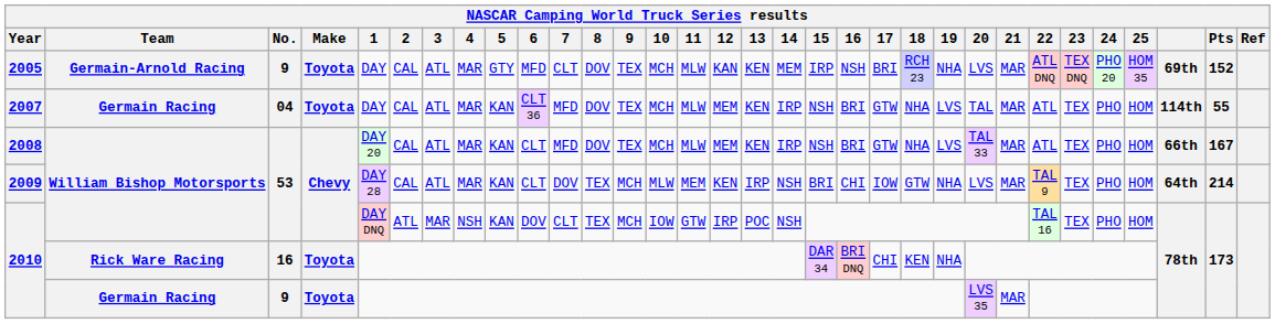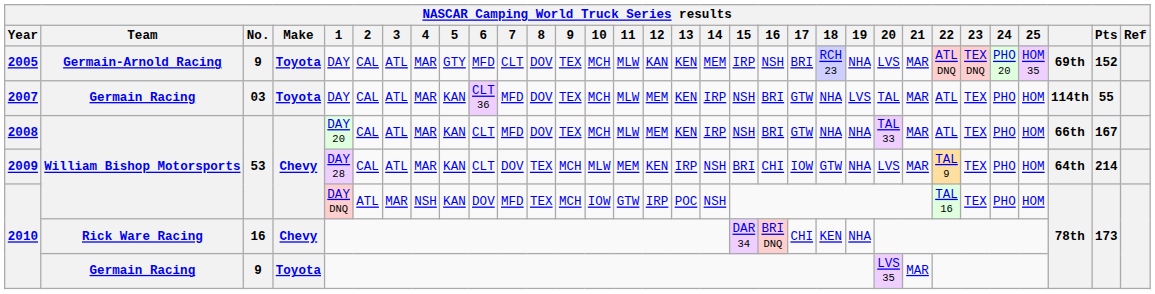 <table class="wikitable" style="text-align:center; font-size:75%">
 <tr>
 <th colspan=45><a href='#'>NASCAR Camping World Truck Series</a> results</th>
 </tr>
 <tr>
 <th>Year</th>
 <th>Team</th>
 <th>No.</th>
 <th>Make</th>
 <th>1</th>
 <th>2</th>
 <th>3</th>
 <th>4</th>
 <th>5</th>
 <th>6</th>
 <th>7</th>
 <th>8</th>
 <th>9</th>
 <th>10</th>
 <th>11</th>
 <th>12</th>
 <th>13</th>
 <th>14</th>
 <th>15</th>
 <th>16</th>
 <th>17</th>
 <th>18</th>
 <th>19</th>
 <th>20</th>
 <th>21</th>
 <th>22</th>
 <th>23</th>
 <th>24</th>
 <th>25</th>
 <th></th>
 <th>Pts</th>
 <th>Ref</th>
 </tr>
 <tr>
 <th><a href='#'>2005</a></th>
 <th><a href='#'>Germain-Arnold Racing</a></th>
 <th>9</th>
 <th><a href='#'>Toyota</a></th>
 <td><a href='#'>DAY</a></td>
 <td><a href='#'>CAL</a></td>
 <td><a href='#'>ATL</a></td>
 <td><a href='#'>MAR</a></td>
 <td><a href='#'>GTY</a></td>
 <td><a href='#'>MFD</a></td>
 <td><a href='#'>CLT</a></td>
 <td><a href='#'>DOV</a></td>
 <td><a href='#'>TEX</a></td>
 <td><a href='#'>MCH</a></td>
 <td><a href='#'>MLW</a></td>
 <td><a href='#'>KAN</a></td>
 <td><a href='#'>KEN</a></td>
 <td><a href='#'>MEM</a></td>
 <td><a href='#'>IRP</a></td>
 <td><a href='#'>NSH</a></td>
 <td><a href='#'>BRI</a></td>
 <td style="background:#CFCFFF;"><a href='#'>RCH</a><br><small>23</small></td>
 <td><a href='#'>NHA</a></td>
 <td><a href='#'>LVS</a></td>
 <td><a href='#'>MAR</a></td>
 <td style="background:#FFCFCF;"><a href='#'>ATL</a><br><small>DNQ</small></td>
 <td style="background:#FFCFCF;"><a href='#'>TEX</a><br><small>DNQ</small></td>
 <td style="background:#DFFFDF;"><a href='#'>PHO</a><br><small>20</small></td>
 <td style="background:#EFCFFF;"><a href='#'>HOM</a><br><small>35</small></td>
 <th>69th</th>
 <th>152</th>
 <th></th>
 </tr>
 <tr>
 <th><a href='#'>2007</a></th>
 <th><a href='#'>Germain Racing</a></th>
-<th>04</th>
+<th>03</th>
 <th><a href='#'>Toyota</a></th>
 <td><a href='#'>DAY</a></td>
 <td><a href='#'>CAL</a></td>
 <td><a href='#'>ATL</a></td>
 <td><a href='#'>MAR</a></td>
 <td><a href='#'>KAN</a></td>
 <td style="background:#EFCFFF;"><a href='#'>CLT</a><br><small>36</small></td>
 <td><a href='#'>MFD</a></td>
 <td><a href='#'>DOV</a></td>
 <td><a href='#'>TEX</a></td>
 <td><a href='#'>MCH</a></td>
 <td><a href='#'>MLW</a></td>
 <td><a href='#'>MEM</a></td>
 <td><a href='#'>KEN</a></td>
 <td><a href='#'>IRP</a></td>
 <td><a href='#'>NSH</a></td>
 <td><a href='#'>BRI</a></td>
 <td><a href='#'>GTW</a></td>
 <td><a href='#'>NHA</a></td>
 <td><a href='#'>LVS</a></td>
 <td><a href='#'>TAL</a></td>
 <td><a href='#'>MAR</a></td>
 <td><a href='#'>ATL</a></td>
 <td><a href='#'>TEX</a></td>
 <td><a href='#'>PHO</a></td>
 <td><a href='#'>HOM</a></td>
 <th>114th</th>
 <th>55</th>
 <th></th>
 </tr>
 <tr>
 <th><a href='#'>2008</a></th>
 <th rowspan=3><a href='#'>William Bishop Motorsports</a></th>
 <th rowspan=3>53</th>
 <th rowspan=3><a href='#'>Chevy</a></th>
 <td style="background:#DFFFDF;"><a href='#'>DAY</a><br><small>20</small></td>
 <td><a href='#'>CAL</a></td>
 <td><a href='#'>ATL</a></td>
 <td><a href='#'>MAR</a></td>
 <td><a href='#'>KAN</a></td>
 <td><a href='#'>CLT</a></td>
 <td><a href='#'>MFD</a></td>
 <td><a href='#'>DOV</a></td>
 <td><a href='#'>TEX</a></td>
 <td><a href='#'>MCH</a></td>
 <td><a href='#'>MLW</a></td>
 <td><a href='#'>MEM</a></td>
 <td><a href='#'>KEN</a></td>
 <td><a href='#'>IRP</a></td>
 <td><a href='#'>NSH</a></td>
 <td><a href='#'>BRI</a></td>
 <td><a href='#'>GTW</a></td>
 <td><a href='#'>NHA</a></td>
-<td><a href='#'>LVS</a></td>
+<td><a href='#'>NHA</a></td>
 <td style="background:#EFCFFF;"><a href='#'>TAL</a><br><small>33</small></td>
 <td><a href='#'>MAR</a></td>
 <td><a href='#'>ATL</a></td>
 <td><a href='#'>TEX</a></td>
 <td><a href='#'>PHO</a></td>
 <td><a href='#'>HOM</a></td>
 <th>66th</th>
 <th>167</th>
 <th></th>
 </tr>
 <tr>
 <th><a href='#'>2009</a></th>
 <td style="background:#EFCFFF;"><a href='#'>DAY</a><br><small>28</small></td>
 <td><a href='#'>CAL</a></td>
 <td><a href='#'>ATL</a></td>
 <td><a href='#'>MAR</a></td>
 <td><a href='#'>KAN</a></td>
 <td><a href='#'>CLT</a></td>
 <td><a href='#'>DOV</a></td>
 <td><a href='#'>TEX</a></td>
 <td><a href='#'>MCH</a></td>
 <td><a href='#'>MLW</a></td>
 <td><a href='#'>MEM</a></td>
 <td><a href='#'>KEN</a></td>
 <td><a href='#'>IRP</a></td>
 <td><a href='#'>NSH</a></td>
 <td><a href='#'>BRI</a></td>
 <td><a href='#'>CHI</a></td>
 <td><a href='#'>IOW</a></td>
 <td><a href='#'>GTW</a></td>
 <td><a href='#'>NHA</a></td>
 <td><a href='#'>LVS</a></td>
 <td><a href='#'>MAR</a></td>
 <td style="background:#FFDF9F;"><a href='#'>TAL</a><br><small>9</small></td>
 <td><a href='#'>TEX</a></td>
 <td><a href='#'>PHO</a></td>
 <td><a href='#'>HOM</a></td>
 <th>64th</th>
 <th>214</th>
 <th></th>
 </tr>
 <tr>
 <th rowspan=3><a href='#'>2010</a></th>
 <td style="background:#FFCFCF;"><a href='#'>DAY</a><br><small>DNQ</small></td>
 <td><a href='#'>ATL</a></td>
 <td><a href='#'>MAR</a></td>
 <td><a href='#'>NSH</a></td>
 <td><a href='#'>KAN</a></td>
 <td><a href='#'>DOV</a></td>
-<td><a href='#'>CLT</a></td>
+<td><a href='#'>MFD</a></td>
 <td><a href='#'>TEX</a></td>
 <td><a href='#'>MCH</a></td>
 <td><a href='#'>IOW</a></td>
 <td><a href='#'>GTW</a></td>
 <td><a href='#'>IRP</a></td>
 <td><a href='#'>POC</a></td>
 <td><a href='#'>NSH</a></td>
 <td colspan=7></td>
 <td style="background:#DFFFDF;"><a href='#'>TAL</a><br><small>16</small></td>
 <td><a href='#'>TEX</a></td>
 <td><a href='#'>PHO</a></td>
 <td><a href='#'>HOM</a></td>
 <th rowspan=3>78th</th>
 <th rowspan=3>173</th>
 <th rowspan=3></th>
 </tr>
 <tr>
 <th><a href='#'>Rick Ware Racing</a></th>
 <th>16</th>
-<th><a href='#'>Toyota</a></th>
+<th><a href='#'>Chevy</a></th>
 <td colspan=14></td>
 <td style="background:#EFCFFF;"><a href='#'>DAR</a><br><small>34</small></td>
 <td style="background:#FFCFCF;"><a href='#'>BRI</a><br><small>DNQ</small></td>
 <td><a href='#'>CHI</a></td>
 <td><a href='#'>KEN</a></td>
 <td><a href='#'>NHA</a></td>
 <td colspan=6></td>
 </tr>
 <tr>
 <th><a href='#'>Germain Racing</a></th>
 <th>9</th>
 <th><a href='#'>Toyota</a></th>
 <td colspan=19></td>
 <td style="background:#EFCFFF;"><a href='#'>LVS</a><br><small>35</small></td>
 <td><a href='#'>MAR</a></td>
 <td colspan=4></td>
 </tr>
 </table>
